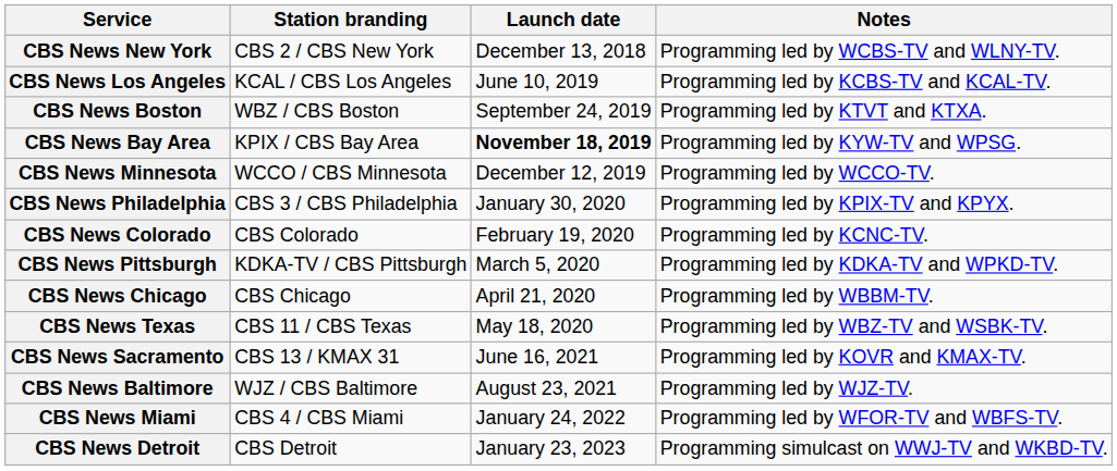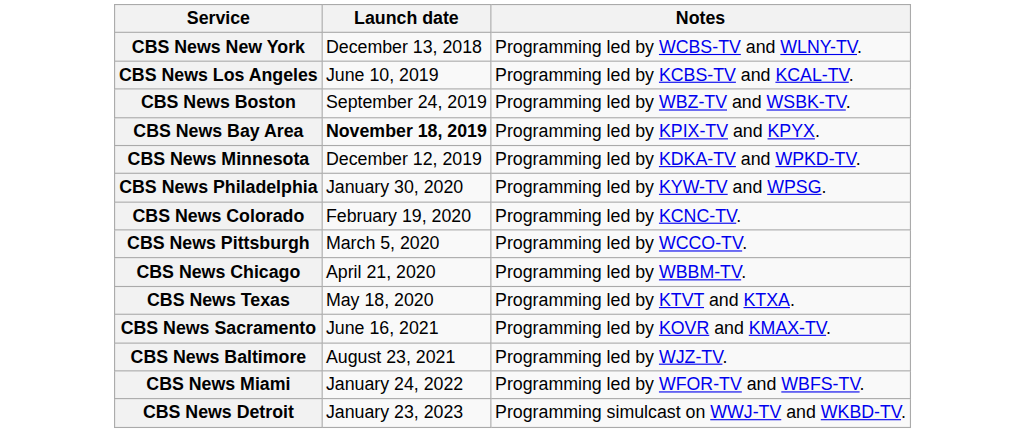 <table class="wikitable sortable" style="text-align: left; margin:auto">
 <tr>
 <th scope="col">Service</th>
-<th scope="col">Station branding</th>
 <th scope="col">Launch date</th>
 <th scope="col" class="unsortable">Notes</th>
 </tr>
 <tr>
 <th scope="row">CBS News New York</th>
-<td>CBS 2 / CBS New York</td>
 <td>December 13, 2018</td>
 <td>Programming led by <a href='#'>WCBS-TV</a> and <a href='#'>WLNY-TV</a>.</td>
 </tr>
 <tr>
 <th scope="row">CBS News Los Angeles</th>
-<td>KCAL / CBS Los Angeles</td>
 <td>June 10, 2019</td>
 <td>Programming led by <a href='#'>KCBS-TV</a> and <a href='#'>KCAL-TV</a>.</td>
 </tr>
 <tr>
 <th scope="row">CBS News Boston</th>
-<td>WBZ / CBS Boston</td>
 <td>September 24, 2019</td>
-<td>Programming led by <a href='#'>KTVT</a> and <a href='#'>KTXA</a>.</td>
+<td>Programming led by <a href='#'>WBZ-TV</a> and <a href='#'>WSBK-TV</a>.</td>
 </tr>
 <tr>
 <th scope="row">CBS News Bay Area</th>
-<td>KPIX / CBS Bay Area</td>
 <td><strong>November 18, 2019</strong></td>
+<td>Programming led by <a href='#'>KPIX-TV</a> and <a href='#'>KPYX</a>.</td>
+</tr>
+<tr>
+<th scope="row">CBS News Minnesota</th>
+<td>December 12, 2019</td>
+<td>Programming led by <a href='#'>KDKA-TV</a> and <a href='#'>WPKD-TV</a>.</td>
+</tr>
+<tr>
+<th scope="row">CBS News Philadelphia</th>
+<td>January 30, 2020</td>
 <td>Programming led by <a href='#'>KYW-TV</a> and <a href='#'>WPSG</a>.</td>
 </tr>
 <tr>
-<th scope="row">CBS News Minnesota</th>
-<td>WCCO / CBS Minnesota</td>
-<td>December 12, 2019</td>
-<td>Programming led by <a href='#'>WCCO-TV</a>.</td>
-</tr>
-<tr>
-<th scope="row">CBS News Philadelphia</th>
-<td>CBS 3 / CBS Philadelphia</td>
-<td>January 30, 2020</td>
-<td>Programming led by <a href='#'>KPIX-TV</a> and <a href='#'>KPYX</a>.</td>
-</tr>
-<tr>
 <th scope="row">CBS News Colorado</th>
-<td>CBS Colorado</td>
 <td>February 19, 2020</td>
 <td>Programming led by <a href='#'>KCNC-TV</a>.</td>
 </tr>
 <tr>
 <th scope="row">CBS News Pittsburgh</th>
-<td>KDKA-TV / CBS Pittsburgh</td>
 <td>March 5, 2020</td>
-<td>Programming led by <a href='#'>KDKA-TV</a> and <a href='#'>WPKD-TV</a>.</td>
+<td>Programming led by <a href='#'>WCCO-TV</a>.</td>
 </tr>
 <tr>
 <th scope="row">CBS News Chicago</th>
-<td>CBS Chicago</td>
 <td>April 21, 2020</td>
 <td>Programming led by <a href='#'>WBBM-TV</a>.</td>
 </tr>
 <tr>
 <th scope="row">CBS News Texas</th>
-<td>CBS 11 / CBS Texas</td>
 <td>May 18, 2020</td>
-<td>Programming led by <a href='#'>WBZ-TV</a> and <a href='#'>WSBK-TV</a>.</td>
+<td>Programming led by <a href='#'>KTVT</a> and <a href='#'>KTXA</a>.</td>
 </tr>
 <tr>
 <th scope="row">CBS News Sacramento</th>
-<td>CBS 13 / KMAX 31</td>
 <td>June 16, 2021</td>
 <td>Programming led by <a href='#'>KOVR</a> and <a href='#'>KMAX-TV</a>.</td>
 </tr>
 <tr>
 <th scope="row">CBS News Baltimore</th>
-<td>WJZ / CBS Baltimore</td>
 <td>August 23, 2021</td>
 <td>Programming led by <a href='#'>WJZ-TV</a>.</td>
 </tr>
 <tr>
 <th scope="row">CBS News Miami</th>
-<td>CBS 4 / CBS Miami</td>
 <td>January 24, 2022</td>
 <td>Programming led by <a href='#'>WFOR-TV</a> and <a href='#'>WBFS-TV</a>.</td>
 </tr>
 <tr>
 <th scope="row">CBS News Detroit</th>
-<td>CBS Detroit</td>
 <td>January 23, 2023</td>
 <td>Programming simulcast on <a href='#'>WWJ-TV</a> and <a href='#'>WKBD-TV</a>.</td>
 </tr>
 </table>
